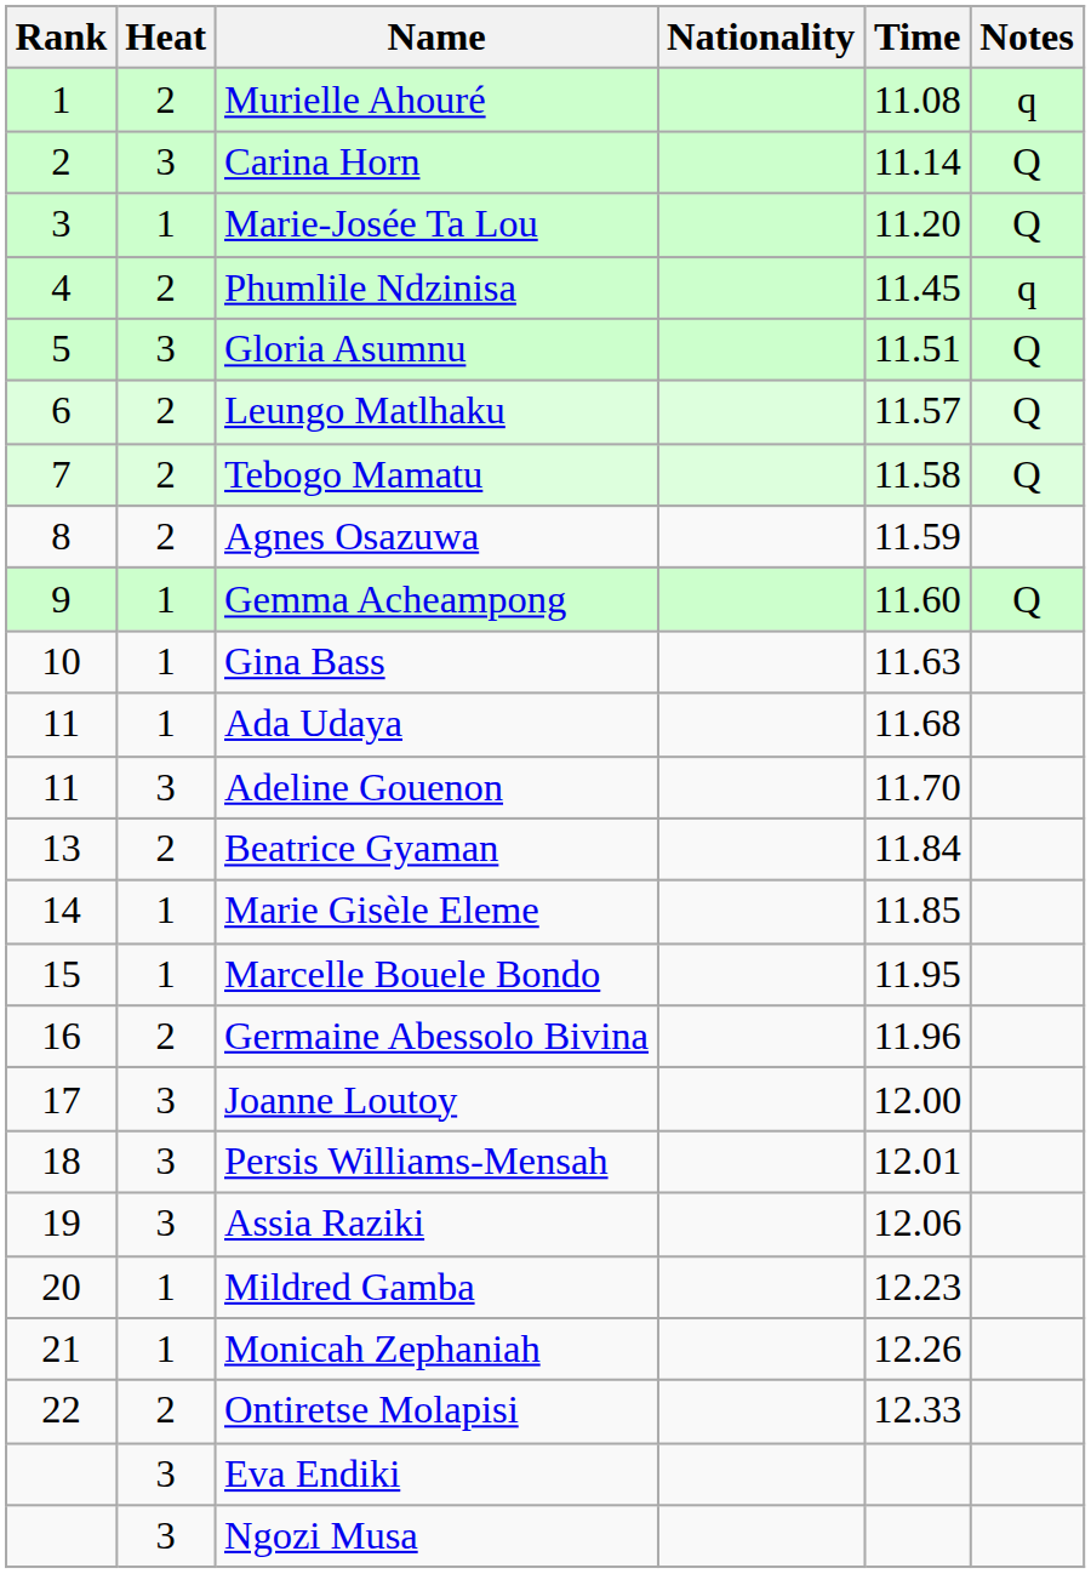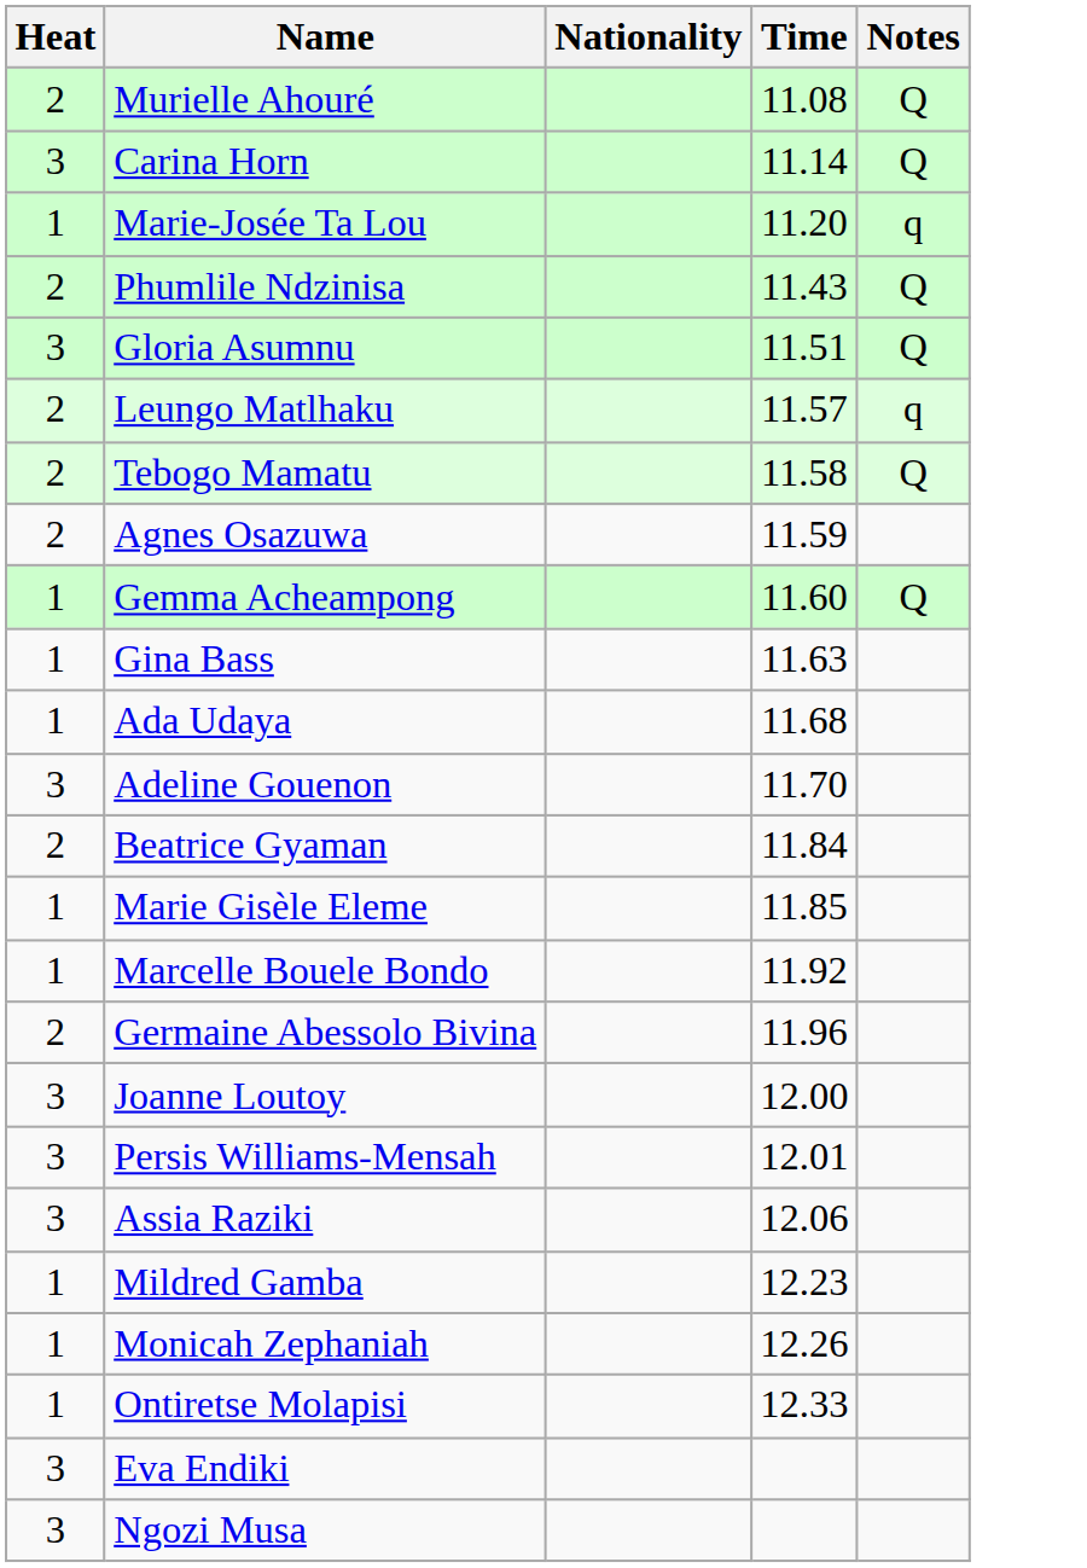 <table class="wikitable sortable" style="text-align:center">
 <tr>
-<th>Rank</th>
 <th>Heat</th>
 <th>Name</th>
 <th>Nationality</th>
 <th>Time</th>
 <th>Notes</th>
 </tr>
 <tr bgcolor=ccffcc>
-<td>1</td>
 <td>2</td>
 <td align=left><a href='#'>Murielle Ahouré</a></td>
 <td align=left></td>
 <td>11.08</td>
-<td>q</td>
+<td>Q</td>
 </tr>
 <tr bgcolor=ccffcc>
-<td>2</td>
 <td>3</td>
 <td align=left><a href='#'>Carina Horn</a></td>
 <td align=left></td>
 <td>11.14</td>
 <td>Q</td>
 </tr>
 <tr bgcolor=ccffcc>
-<td>3</td>
 <td>1</td>
 <td align=left><a href='#'>Marie-Josée Ta Lou</a></td>
 <td align=left></td>
 <td>11.20</td>
+<td>q</td>
+</tr>
+<tr bgcolor=ccffcc>
+<td>2</td>
+<td align=left><a href='#'>Phumlile Ndzinisa</a></td>
+<td align=left></td>
+<td>11.43</td>
 <td>Q</td>
 </tr>
 <tr bgcolor=ccffcc>
-<td>4</td>
-<td>2</td>
-<td align=left><a href='#'>Phumlile Ndzinisa</a></td>
-<td align=left></td>
-<td>11.45</td>
-<td>q</td>
-</tr>
-<tr bgcolor=ccffcc>
-<td>5</td>
 <td>3</td>
 <td align=left><a href='#'>Gloria Asumnu</a></td>
 <td align=left></td>
 <td>11.51</td>
 <td>Q</td>
 </tr>
 <tr bgcolor=ddffdd>
-<td>6</td>
 <td>2</td>
 <td align=left><a href='#'>Leungo Matlhaku</a></td>
 <td align=left></td>
 <td>11.57</td>
-<td>Q</td>
+<td>q</td>
 </tr>
 <tr bgcolor=ddffdd>
-<td>7</td>
 <td>2</td>
 <td align=left><a href='#'>Tebogo Mamatu</a></td>
 <td align=left></td>
 <td>11.58</td>
 <td>Q</td>
 </tr>
 <tr>
-<td>8</td>
 <td>2</td>
 <td align=left><a href='#'>Agnes Osazuwa</a></td>
 <td align=left></td>
 <td>11.59</td>
 <td></td>
 </tr>
 <tr bgcolor=ccffcc>
-<td>9</td>
 <td>1</td>
 <td align=left><a href='#'>Gemma Acheampong</a></td>
 <td align=left></td>
 <td>11.60</td>
 <td>Q</td>
 </tr>
 <tr>
-<td>10</td>
 <td>1</td>
 <td align=left><a href='#'>Gina Bass</a></td>
 <td align=left></td>
 <td>11.63</td>
 <td></td>
 </tr>
 <tr>
-<td>11</td>
 <td>1</td>
 <td align=left><a href='#'>Ada Udaya</a></td>
 <td align=left></td>
 <td>11.68</td>
 <td></td>
 </tr>
 <tr>
-<td>11</td>
 <td>3</td>
 <td align=left><a href='#'>Adeline Gouenon</a></td>
 <td align=left></td>
 <td>11.70</td>
 <td></td>
 </tr>
 <tr>
-<td>13</td>
 <td>2</td>
 <td align=left><a href='#'>Beatrice Gyaman</a></td>
 <td align=left></td>
 <td>11.84</td>
 <td></td>
 </tr>
 <tr>
-<td>14</td>
 <td>1</td>
 <td align=left><a href='#'>Marie Gisèle Eleme</a></td>
 <td align=left></td>
 <td>11.85</td>
 <td></td>
 </tr>
 <tr>
-<td>15</td>
 <td>1</td>
 <td align=left><a href='#'>Marcelle Bouele Bondo</a></td>
 <td align=left></td>
-<td>11.95</td>
+<td>11.92</td>
 <td></td>
 </tr>
 <tr>
-<td>16</td>
 <td>2</td>
 <td align=left><a href='#'>Germaine Abessolo Bivina</a></td>
 <td align=left></td>
 <td>11.96</td>
 <td></td>
 </tr>
 <tr>
-<td>17</td>
 <td>3</td>
 <td align=left><a href='#'>Joanne Loutoy</a></td>
 <td align=left></td>
 <td>12.00</td>
 <td></td>
 </tr>
 <tr>
-<td>18</td>
 <td>3</td>
 <td align=left><a href='#'>Persis Williams-Mensah</a></td>
 <td align=left></td>
 <td>12.01</td>
 <td></td>
 </tr>
 <tr>
-<td>19</td>
 <td>3</td>
 <td align=left><a href='#'>Assia Raziki</a></td>
 <td align=left></td>
 <td>12.06</td>
 <td></td>
 </tr>
 <tr>
-<td>20</td>
 <td>1</td>
 <td align=left><a href='#'>Mildred Gamba</a></td>
 <td align=left></td>
 <td>12.23</td>
 <td></td>
 </tr>
 <tr>
-<td>21</td>
 <td>1</td>
 <td align=left><a href='#'>Monicah Zephaniah</a></td>
 <td align=left></td>
 <td>12.26</td>
 <td></td>
 </tr>
 <tr>
-<td>22</td>
-<td>2</td>
+<td>1</td>
 <td align=left><a href='#'>Ontiretse Molapisi</a></td>
 <td align=left></td>
 <td>12.33</td>
 <td></td>
 </tr>
 <tr>
-<td></td>
 <td>3</td>
 <td align=left><a href='#'>Eva Endiki</a></td>
 <td align=left></td>
 <td></td>
 <td></td>
 </tr>
 <tr>
-<td></td>
 <td>3</td>
 <td align=left><a href='#'>Ngozi Musa</a></td>
 <td align=left></td>
 <td></td>
 <td></td>
 </tr>
 </table>
